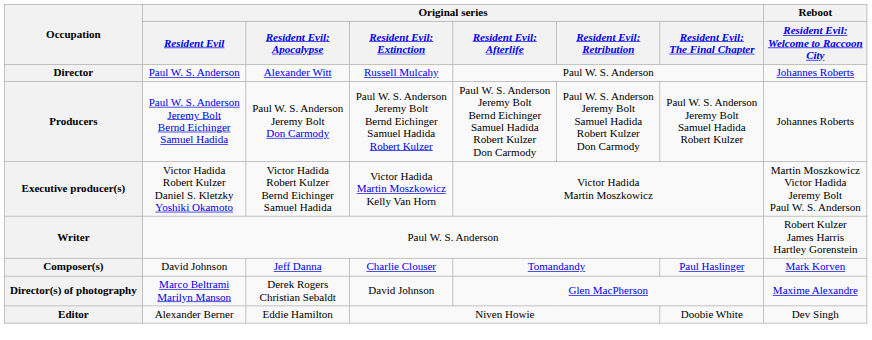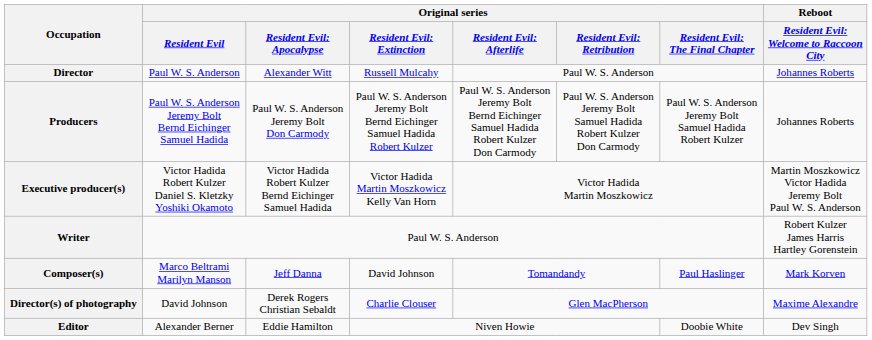 <table class="wikitable" style="text-align:center" width=99%>
 <tr>
 <th rowspan="2">Occupation</th>
 <th colspan="6">Original series</th>
 <th>Reboot</th>
 </tr>
 <tr>
 <th style="width:12%;"><em><a href='#'>Resident Evil</a></em></th>
 <th style="width:12%;"><em><a href='#'>Resident Evil:<br>Apocalypse</a></em></th>
 <th style="width:12%;"><em><a href='#'>Resident Evil:<br>Extinction</a></em></th>
 <th style="width:12%;"><em><a href='#'>Resident Evil:<br>Afterlife</a></em></th>
 <th style="width:12%;"><em><a href='#'>Resident Evil:<br>Retribution</a></em></th>
 <th style="width:12%;"><em><a href='#'>Resident Evil:<br>The Final Chapter</a></em></th>
 <th style="width:12%;"><em><a href='#'>Resident Evil:<br>Welcome to Raccoon City</a></em></th>
 </tr>
 <tr>
 <th>Director</th>
 <td><a href='#'>Paul W. S. Anderson</a></td>
 <td><a href='#'>Alexander Witt</a></td>
 <td><a href='#'>Russell Mulcahy</a></td>
 <td colspan="3">Paul W. S. Anderson</td>
 <td><a href='#'>Johannes Roberts</a></td>
 </tr>
 <tr>
 <th>Producers</th>
 <td><a href='#'>Paul W. S. Anderson</a><br><a href='#'>Jeremy Bolt</a><br><a href='#'>Bernd Eichinger</a><br><a href='#'>Samuel Hadida</a></td>
 <td>Paul W. S. Anderson<br>Jeremy Bolt<br><a href='#'>Don Carmody</a></td>
 <td>Paul W. S. Anderson<br>Jeremy Bolt<br>Bernd Eichinger<br>Samuel Hadida<br><a href='#'>Robert Kulzer</a></td>
 <td>Paul W. S. Anderson<br>Jeremy Bolt<br>Bernd Eichinger<br>Samuel Hadida<br>Robert Kulzer<br>Don Carmody</td>
 <td>Paul W. S. Anderson<br>Jeremy Bolt<br>Samuel Hadida<br>Robert Kulzer<br>Don Carmody</td>
 <td>Paul W. S. Anderson<br>Jeremy Bolt<br>Samuel Hadida<br>Robert Kulzer</td>
 <td>Johannes Roberts</td>
 </tr>
 <tr>
 <th>Executive producer(s)</th>
 <td>Victor Hadida<br>Robert Kulzer<br>Daniel S. Kletzky<br><a href='#'>Yoshiki Okamoto</a></td>
 <td>Victor Hadida<br>Robert Kulzer<br>Bernd Eichinger<br>Samuel Hadida</td>
 <td>Victor Hadida<br><a href='#'>Martin Moszkowicz</a><br>Kelly Van Horn</td>
 <td colspan="3">Victor Hadida<br>Martin Moszkowicz</td>
 <td>Martin Moszkowicz<br>Victor Hadida<br>Jeremy Bolt<br>Paul W. S. Anderson</td>
 </tr>
 <tr>
 <th>Writer</th>
 <td colspan="6">Paul W. S. Anderson</td>
 <td>Robert Kulzer<br>James Harris<br>Hartley Gorenstein</td>
 </tr>
 <tr>
 <th>Composer(s)</th>
+<td><a href='#'>Marco Beltrami</a><br><a href='#'>Marilyn Manson</a></td>
+<td><a href='#'>Jeff Danna</a></td>
 <td>David Johnson</td>
-<td><a href='#'>Jeff Danna</a></td>
-<td><a href='#'>Charlie Clouser</a></td>
 <td colspan="2"><a href='#'>Tomandandy</a></td>
 <td><a href='#'>Paul Haslinger</a></td>
 <td><a href='#'>Mark Korven</a></td>
 </tr>
 <tr>
 <th>Director(s) of photography</th>
-<td><a href='#'>Marco Beltrami</a><br><a href='#'>Marilyn Manson</a></td>
+<td>David Johnson</td>
 <td>Derek Rogers<br>Christian Sebaldt</td>
-<td>David Johnson</td>
+<td><a href='#'>Charlie Clouser</a></td>
 <td colspan="3"><a href='#'>Glen MacPherson</a></td>
 <td><a href='#'>Maxime Alexandre</a></td>
 </tr>
 <tr>
 <th>Editor</th>
 <td>Alexander Berner</td>
 <td>Eddie Hamilton</td>
 <td colspan="3">Niven Howie</td>
 <td>Doobie White</td>
 <td>Dev Singh</td>
 </tr>
 </table>
